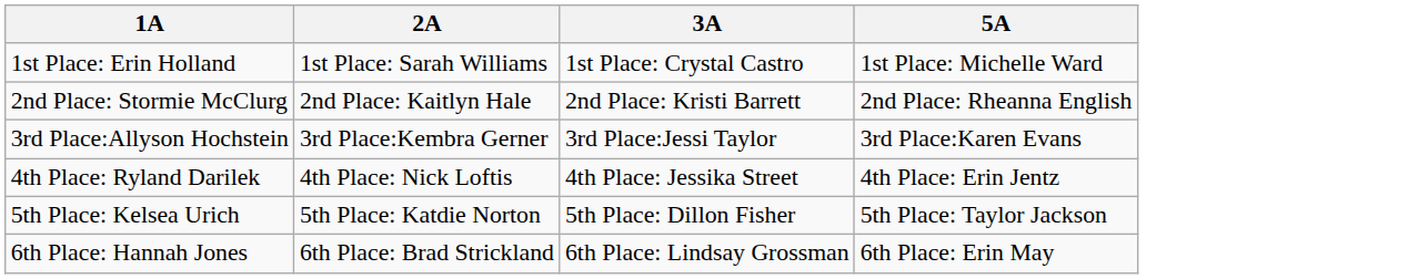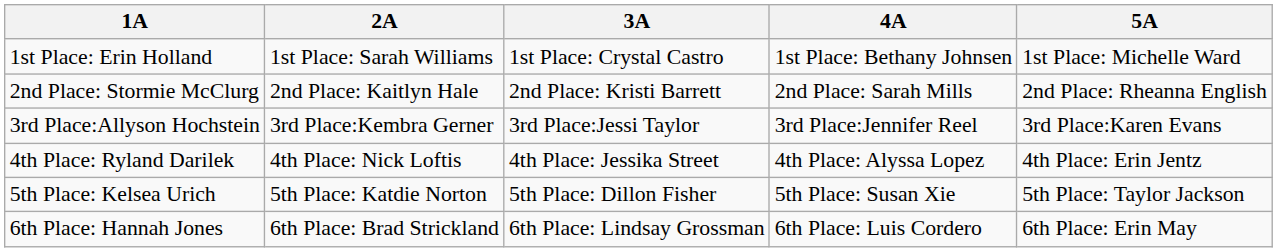 <table class="wikitable" border="1">
 <tr>
 <th>1A</th>
 <th>2A</th>
 <th>3A</th>
+<th>4A</th>
 <th>5A</th>
 </tr>
 <tr>
 <td>1st Place: Erin Holland</td>
 <td>1st Place: Sarah Williams</td>
 <td>1st Place: Crystal Castro</td>
+<td>1st Place: Bethany Johnsen</td>
 <td>1st Place: Michelle Ward</td>
 </tr>
 <tr>
 <td>2nd Place: Stormie McClurg</td>
 <td>2nd Place: Kaitlyn Hale</td>
 <td>2nd Place: Kristi Barrett</td>
+<td>2nd Place: Sarah Mills</td>
 <td>2nd Place: Rheanna English</td>
 </tr>
 <tr>
 <td>3rd Place:Allyson Hochstein</td>
 <td>3rd Place:Kembra Gerner</td>
 <td>3rd Place:Jessi Taylor</td>
+<td>3rd Place:Jennifer Reel</td>
 <td>3rd Place:Karen Evans</td>
 </tr>
 <tr>
 <td>4th Place: Ryland Darilek</td>
 <td>4th Place: Nick Loftis</td>
 <td>4th Place: Jessika Street</td>
+<td>4th Place: Alyssa Lopez</td>
 <td>4th Place: Erin Jentz</td>
 </tr>
 <tr>
 <td>5th Place: Kelsea Urich</td>
 <td>5th Place: Katdie Norton</td>
 <td>5th Place: Dillon Fisher</td>
+<td>5th Place: Susan Xie</td>
 <td>5th Place: Taylor Jackson</td>
 </tr>
 <tr>
 <td>6th Place: Hannah Jones</td>
 <td>6th Place: Brad Strickland</td>
 <td>6th Place: Lindsay Grossman</td>
+<td>6th Place: Luis Cordero</td>
 <td>6th Place: Erin May</td>
 </tr>
 </table>
